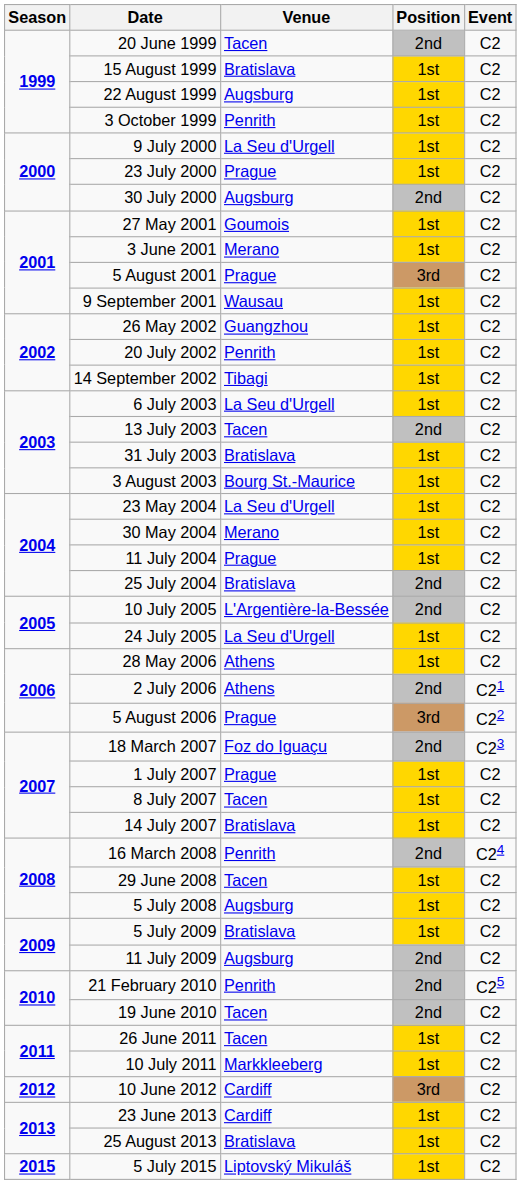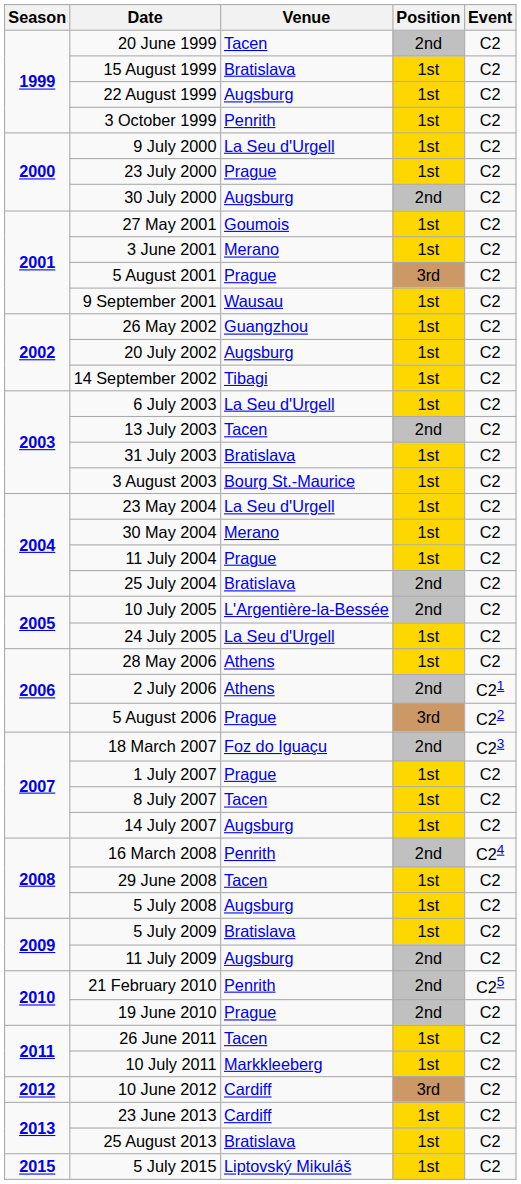 <table class="wikitable" style="text-align:center; font-size:95%;">
 <tr>
 <th>Season</th>
 <th>Date</th>
 <th>Venue</th>
 <th>Position</th>
 <th>Event</th>
 </tr>
 <tr>
 <td rowspan=4><strong><a href='#'>1999</a></strong></td>
 <td align=right>20 June 1999</td>
 <td align=left><a href='#'>Tacen</a></td>
 <td bgcolor=silver>2nd</td>
 <td>C2</td>
 </tr>
 <tr>
 <td align=right>15 August 1999</td>
 <td align=left><a href='#'>Bratislava</a></td>
 <td bgcolor=gold>1st</td>
 <td>C2</td>
 </tr>
 <tr>
 <td align=right>22 August 1999</td>
 <td align=left><a href='#'>Augsburg</a></td>
 <td bgcolor=gold>1st</td>
 <td>C2</td>
 </tr>
 <tr>
 <td align=right>3 October 1999</td>
 <td align=left><a href='#'>Penrith</a></td>
 <td bgcolor=gold>1st</td>
 <td>C2</td>
 </tr>
 <tr>
 <td rowspan=3><strong><a href='#'>2000</a></strong></td>
 <td align=right>9 July 2000</td>
 <td align=left><a href='#'>La Seu d'Urgell</a></td>
 <td bgcolor=gold>1st</td>
 <td>C2</td>
 </tr>
 <tr>
 <td align=right>23 July 2000</td>
 <td align=left><a href='#'>Prague</a></td>
 <td bgcolor=gold>1st</td>
 <td>C2</td>
 </tr>
 <tr>
 <td align=right>30 July 2000</td>
 <td align=left><a href='#'>Augsburg</a></td>
 <td bgcolor=silver>2nd</td>
 <td>C2</td>
 </tr>
 <tr>
 <td rowspan=4><strong><a href='#'>2001</a></strong></td>
 <td align=right>27 May 2001</td>
 <td align=left><a href='#'>Goumois</a></td>
 <td bgcolor=gold>1st</td>
 <td>C2</td>
 </tr>
 <tr>
 <td align=right>3 June 2001</td>
 <td align=left><a href='#'>Merano</a></td>
 <td bgcolor=gold>1st</td>
 <td>C2</td>
 </tr>
 <tr>
 <td align=right>5 August 2001</td>
 <td align=left><a href='#'>Prague</a></td>
 <td bgcolor=cc9966>3rd</td>
 <td>C2</td>
 </tr>
 <tr>
 <td align=right>9 September 2001</td>
 <td align=left><a href='#'>Wausau</a></td>
 <td bgcolor=gold>1st</td>
 <td>C2</td>
 </tr>
 <tr>
 <td rowspan=3><strong><a href='#'>2002</a></strong></td>
 <td align=right>26 May 2002</td>
 <td align=left><a href='#'>Guangzhou</a></td>
 <td bgcolor=gold>1st</td>
 <td>C2</td>
 </tr>
 <tr>
 <td align=right>20 July 2002</td>
-<td align=left><a href='#'>Penrith</a></td>
+<td align=left><a href='#'>Augsburg</a></td>
 <td bgcolor=gold>1st</td>
 <td>C2</td>
 </tr>
 <tr>
 <td align=right>14 September 2002</td>
 <td align=left><a href='#'>Tibagi</a></td>
 <td bgcolor=gold>1st</td>
 <td>C2</td>
 </tr>
 <tr>
 <td rowspan=4><strong><a href='#'>2003</a></strong></td>
 <td align=right>6 July 2003</td>
 <td align=left><a href='#'>La Seu d'Urgell</a></td>
 <td bgcolor=gold>1st</td>
 <td>C2</td>
 </tr>
 <tr>
 <td align=right>13 July 2003</td>
 <td align=left><a href='#'>Tacen</a></td>
 <td bgcolor=silver>2nd</td>
 <td>C2</td>
 </tr>
 <tr>
 <td align=right>31 July 2003</td>
 <td align=left><a href='#'>Bratislava</a></td>
 <td bgcolor=gold>1st</td>
 <td>C2</td>
 </tr>
 <tr>
 <td align=right>3 August 2003</td>
 <td align=left><a href='#'>Bourg St.-Maurice</a></td>
 <td bgcolor=gold>1st</td>
 <td>C2</td>
 </tr>
 <tr>
 <td rowspan=4><strong><a href='#'>2004</a></strong></td>
 <td align=right>23 May 2004</td>
 <td align=left><a href='#'>La Seu d'Urgell</a></td>
 <td bgcolor=gold>1st</td>
 <td>C2</td>
 </tr>
 <tr>
 <td align=right>30 May 2004</td>
 <td align=left><a href='#'>Merano</a></td>
 <td bgcolor=gold>1st</td>
 <td>C2</td>
 </tr>
 <tr>
 <td align=right>11 July 2004</td>
 <td align=left><a href='#'>Prague</a></td>
 <td bgcolor=gold>1st</td>
 <td>C2</td>
 </tr>
 <tr>
 <td align=right>25 July 2004</td>
 <td align=left><a href='#'>Bratislava</a></td>
 <td bgcolor=silver>2nd</td>
 <td>C2</td>
 </tr>
 <tr>
 <td rowspan=2><strong><a href='#'>2005</a></strong></td>
 <td align=right>10 July 2005</td>
 <td align=left><a href='#'>L'Argentière-la-Bessée</a></td>
 <td bgcolor=silver>2nd</td>
 <td>C2</td>
 </tr>
 <tr>
 <td align=right>24 July 2005</td>
 <td align=left><a href='#'>La Seu d'Urgell</a></td>
 <td bgcolor=gold>1st</td>
 <td>C2</td>
 </tr>
 <tr>
 <td rowspan=3><strong><a href='#'>2006</a></strong></td>
 <td align=right>28 May 2006</td>
 <td align=left><a href='#'>Athens</a></td>
 <td bgcolor=gold>1st</td>
 <td>C2</td>
 </tr>
 <tr>
 <td align=right>2 July 2006</td>
 <td align=left><a href='#'>Athens</a></td>
 <td bgcolor=silver>2nd</td>
 <td>C2<sup><a href='#'>1</a></sup></td>
 </tr>
 <tr>
 <td align=right>5 August 2006</td>
 <td align=left><a href='#'>Prague</a></td>
 <td bgcolor=cc9966>3rd</td>
 <td>C2<sup><a href='#'>2</a></sup></td>
 </tr>
 <tr>
 <td rowspan=4><strong><a href='#'>2007</a></strong></td>
 <td align=right>18 March 2007</td>
 <td align=left><a href='#'>Foz do Iguaçu</a></td>
 <td bgcolor=silver>2nd</td>
 <td>C2<sup><a href='#'>3</a></sup></td>
 </tr>
 <tr>
 <td align=right>1 July 2007</td>
 <td align=left><a href='#'>Prague</a></td>
 <td bgcolor=gold>1st</td>
 <td>C2</td>
 </tr>
 <tr>
 <td align=right>8 July 2007</td>
 <td align=left><a href='#'>Tacen</a></td>
 <td bgcolor=gold>1st</td>
 <td>C2</td>
 </tr>
 <tr>
 <td align=right>14 July 2007</td>
-<td align=left><a href='#'>Bratislava</a></td>
+<td align=left><a href='#'>Augsburg</a></td>
 <td bgcolor=gold>1st</td>
 <td>C2</td>
 </tr>
 <tr>
 <td rowspan=3><strong><a href='#'>2008</a></strong></td>
 <td align=right>16 March 2008</td>
 <td align=left><a href='#'>Penrith</a></td>
 <td bgcolor=silver>2nd</td>
 <td>C2<sup><a href='#'>4</a></sup></td>
 </tr>
 <tr>
 <td align=right>29 June 2008</td>
 <td align=left><a href='#'>Tacen</a></td>
 <td bgcolor=gold>1st</td>
 <td>C2</td>
 </tr>
 <tr>
 <td align=right>5 July 2008</td>
 <td align=left><a href='#'>Augsburg</a></td>
 <td bgcolor=gold>1st</td>
 <td>C2</td>
 </tr>
 <tr>
 <td rowspan=2><strong><a href='#'>2009</a></strong></td>
 <td align=right>5 July 2009</td>
 <td align=left><a href='#'>Bratislava</a></td>
 <td bgcolor=gold>1st</td>
 <td>C2</td>
 </tr>
 <tr>
 <td align=right>11 July 2009</td>
 <td align=left><a href='#'>Augsburg</a></td>
 <td bgcolor=silver>2nd</td>
 <td>C2</td>
 </tr>
 <tr>
 <td rowspan=2><strong><a href='#'>2010</a></strong></td>
 <td align=right>21 February 2010</td>
 <td align=left><a href='#'>Penrith</a></td>
 <td bgcolor=silver>2nd</td>
 <td>C2<sup><a href='#'>5</a></sup></td>
 </tr>
 <tr>
 <td align=right>19 June 2010</td>
-<td align=left><a href='#'>Tacen</a></td>
+<td align=left><a href='#'>Prague</a></td>
 <td bgcolor=silver>2nd</td>
 <td>C2</td>
 </tr>
 <tr>
 <td rowspan=2><strong><a href='#'>2011</a></strong></td>
 <td align=right>26 June 2011</td>
 <td align=left><a href='#'>Tacen</a></td>
 <td bgcolor=gold>1st</td>
 <td>C2</td>
 </tr>
 <tr>
 <td align=right>10 July 2011</td>
 <td align=left><a href='#'>Markkleeberg</a></td>
 <td bgcolor=gold>1st</td>
 <td>C2</td>
 </tr>
 <tr>
 <td><strong><a href='#'>2012</a></strong></td>
 <td align=right>10 June 2012</td>
 <td align=left><a href='#'>Cardiff</a></td>
 <td bgcolor=cc9966>3rd</td>
 <td>C2</td>
 </tr>
 <tr>
 <td rowspan=2><strong><a href='#'>2013</a></strong></td>
 <td align=right>23 June 2013</td>
 <td align=left><a href='#'>Cardiff</a></td>
 <td bgcolor=gold>1st</td>
 <td>C2</td>
 </tr>
 <tr>
 <td align=right>25 August 2013</td>
 <td align=left><a href='#'>Bratislava</a></td>
 <td bgcolor=gold>1st</td>
 <td>C2</td>
 </tr>
 <tr>
 <td><strong><a href='#'>2015</a></strong></td>
 <td align=right>5 July 2015</td>
 <td align=left><a href='#'>Liptovský Mikuláš</a></td>
 <td bgcolor=gold>1st</td>
 <td>C2</td>
 </tr>
 </table>
